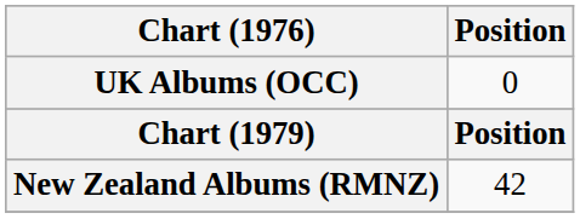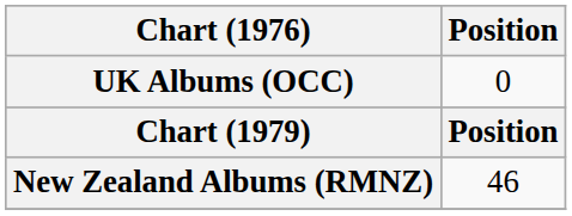 <table class="wikitable plainrowheaders" style="text-align:center;">
 <tr>
 <th scope="col">Chart (1976)</th>
 <th scope="col">Position</th>
 </tr>
 <tr>
 <th scope="row">UK Albums (OCC)</th>
 <td>0</td>
 </tr>
 <tr>
 <th scope="col">Chart (1979)</th>
 <th scope="col">Position</th>
 </tr>
 <tr>
 <th scope="row">New Zealand Albums (RMNZ)</th>
-<td>42</td>
+<td>46</td>
 </tr>
 <tr>
 </tr>
 </table>
